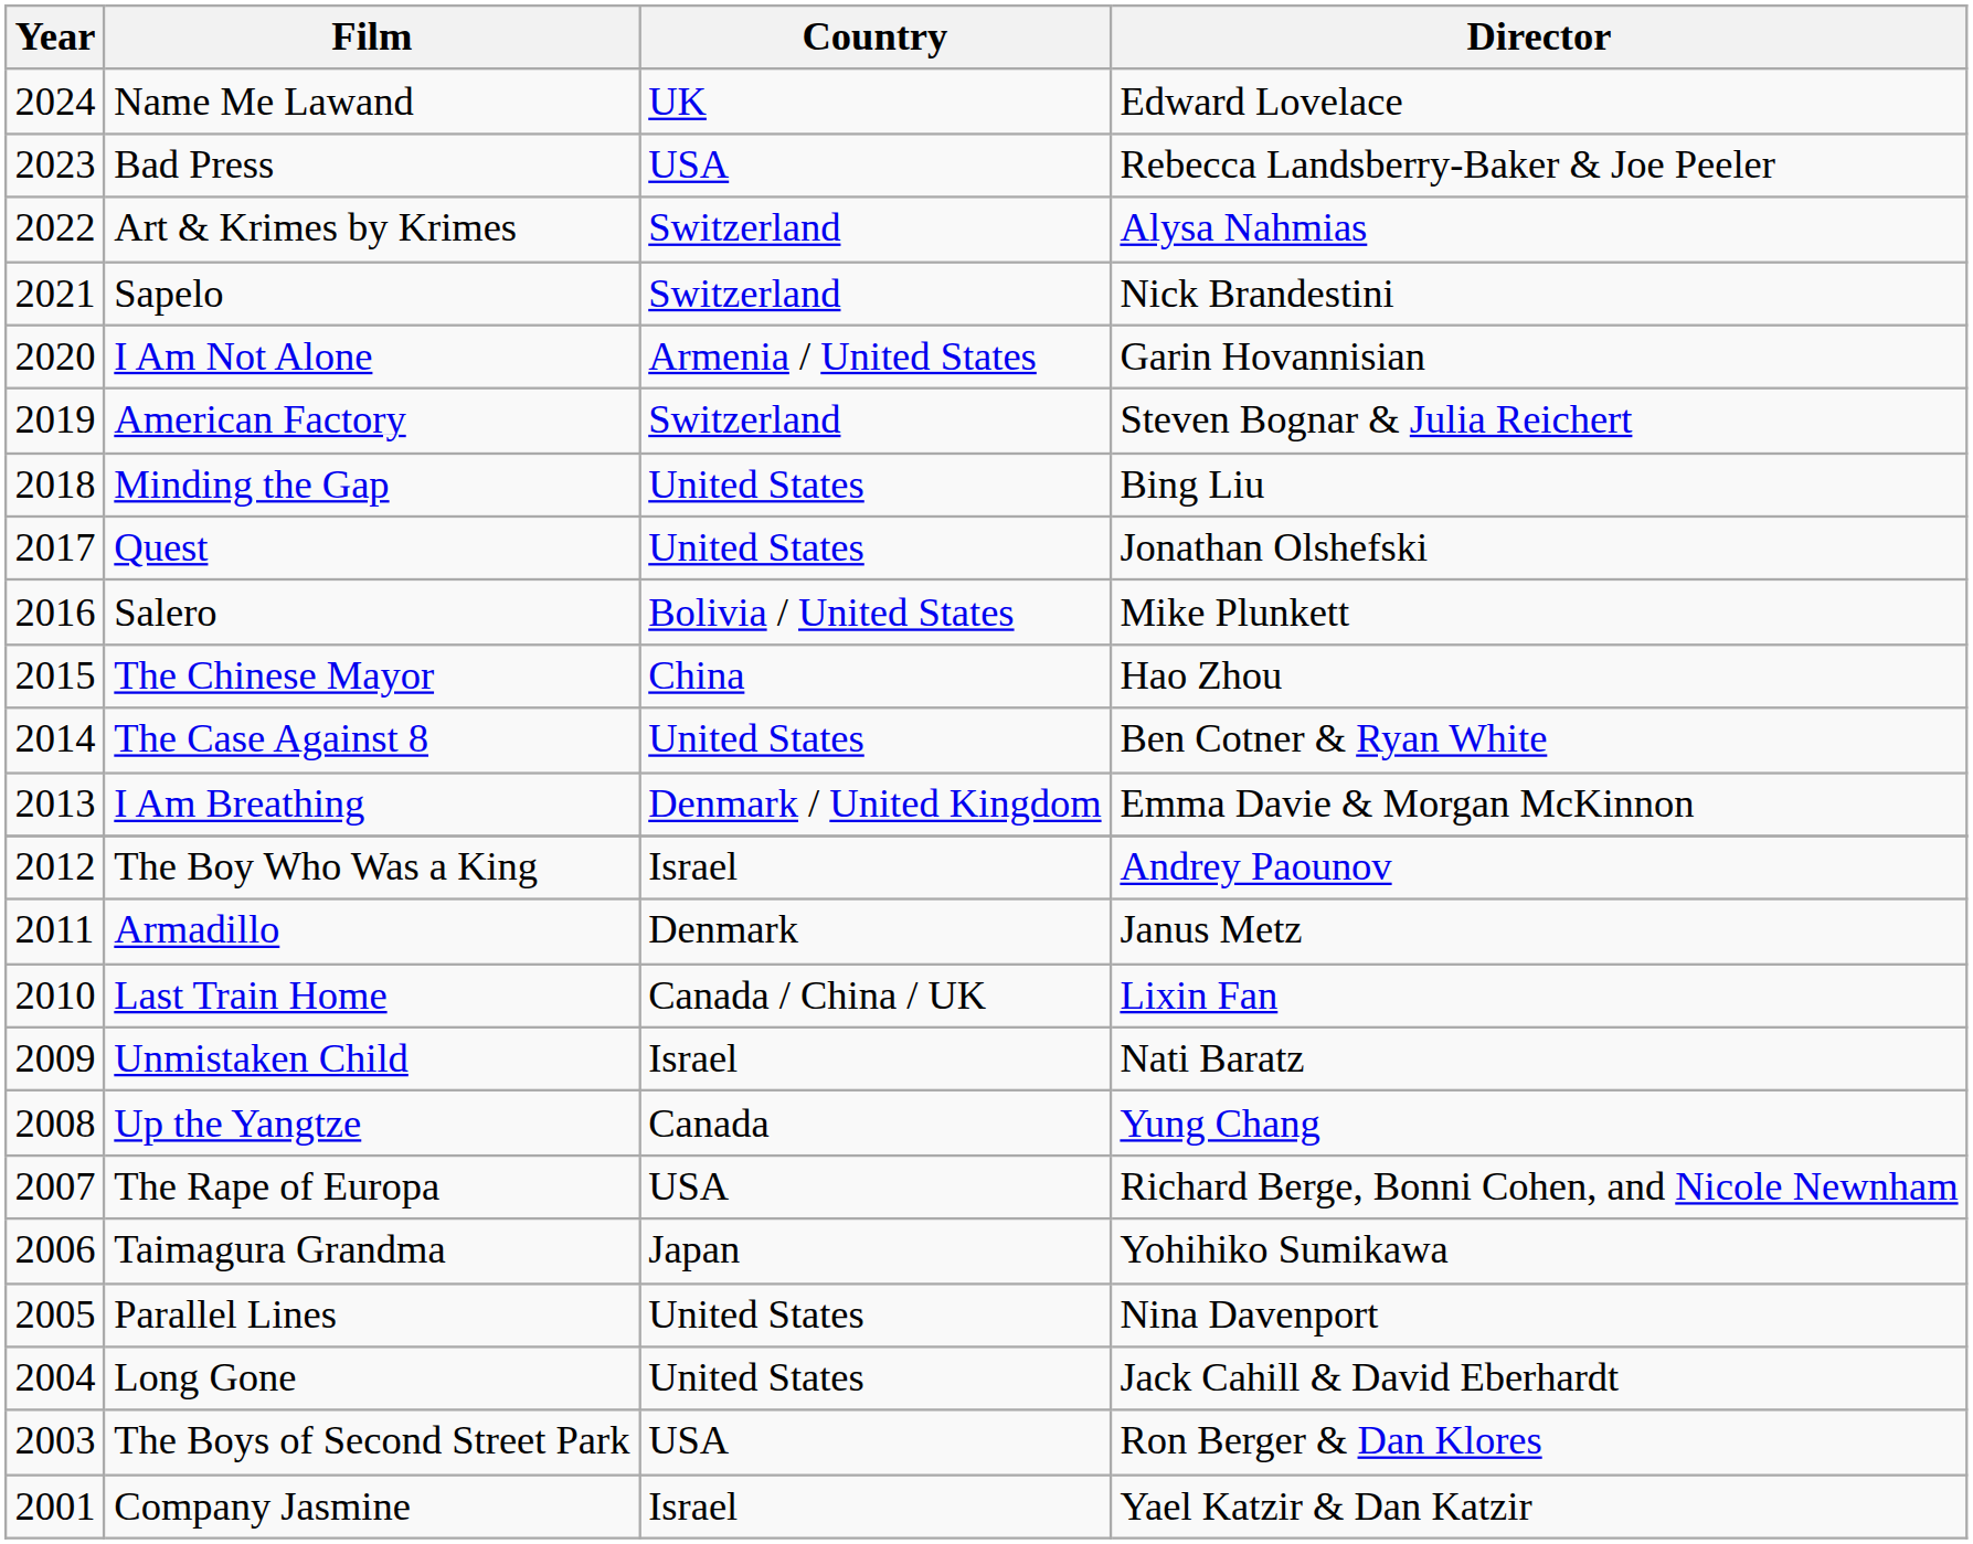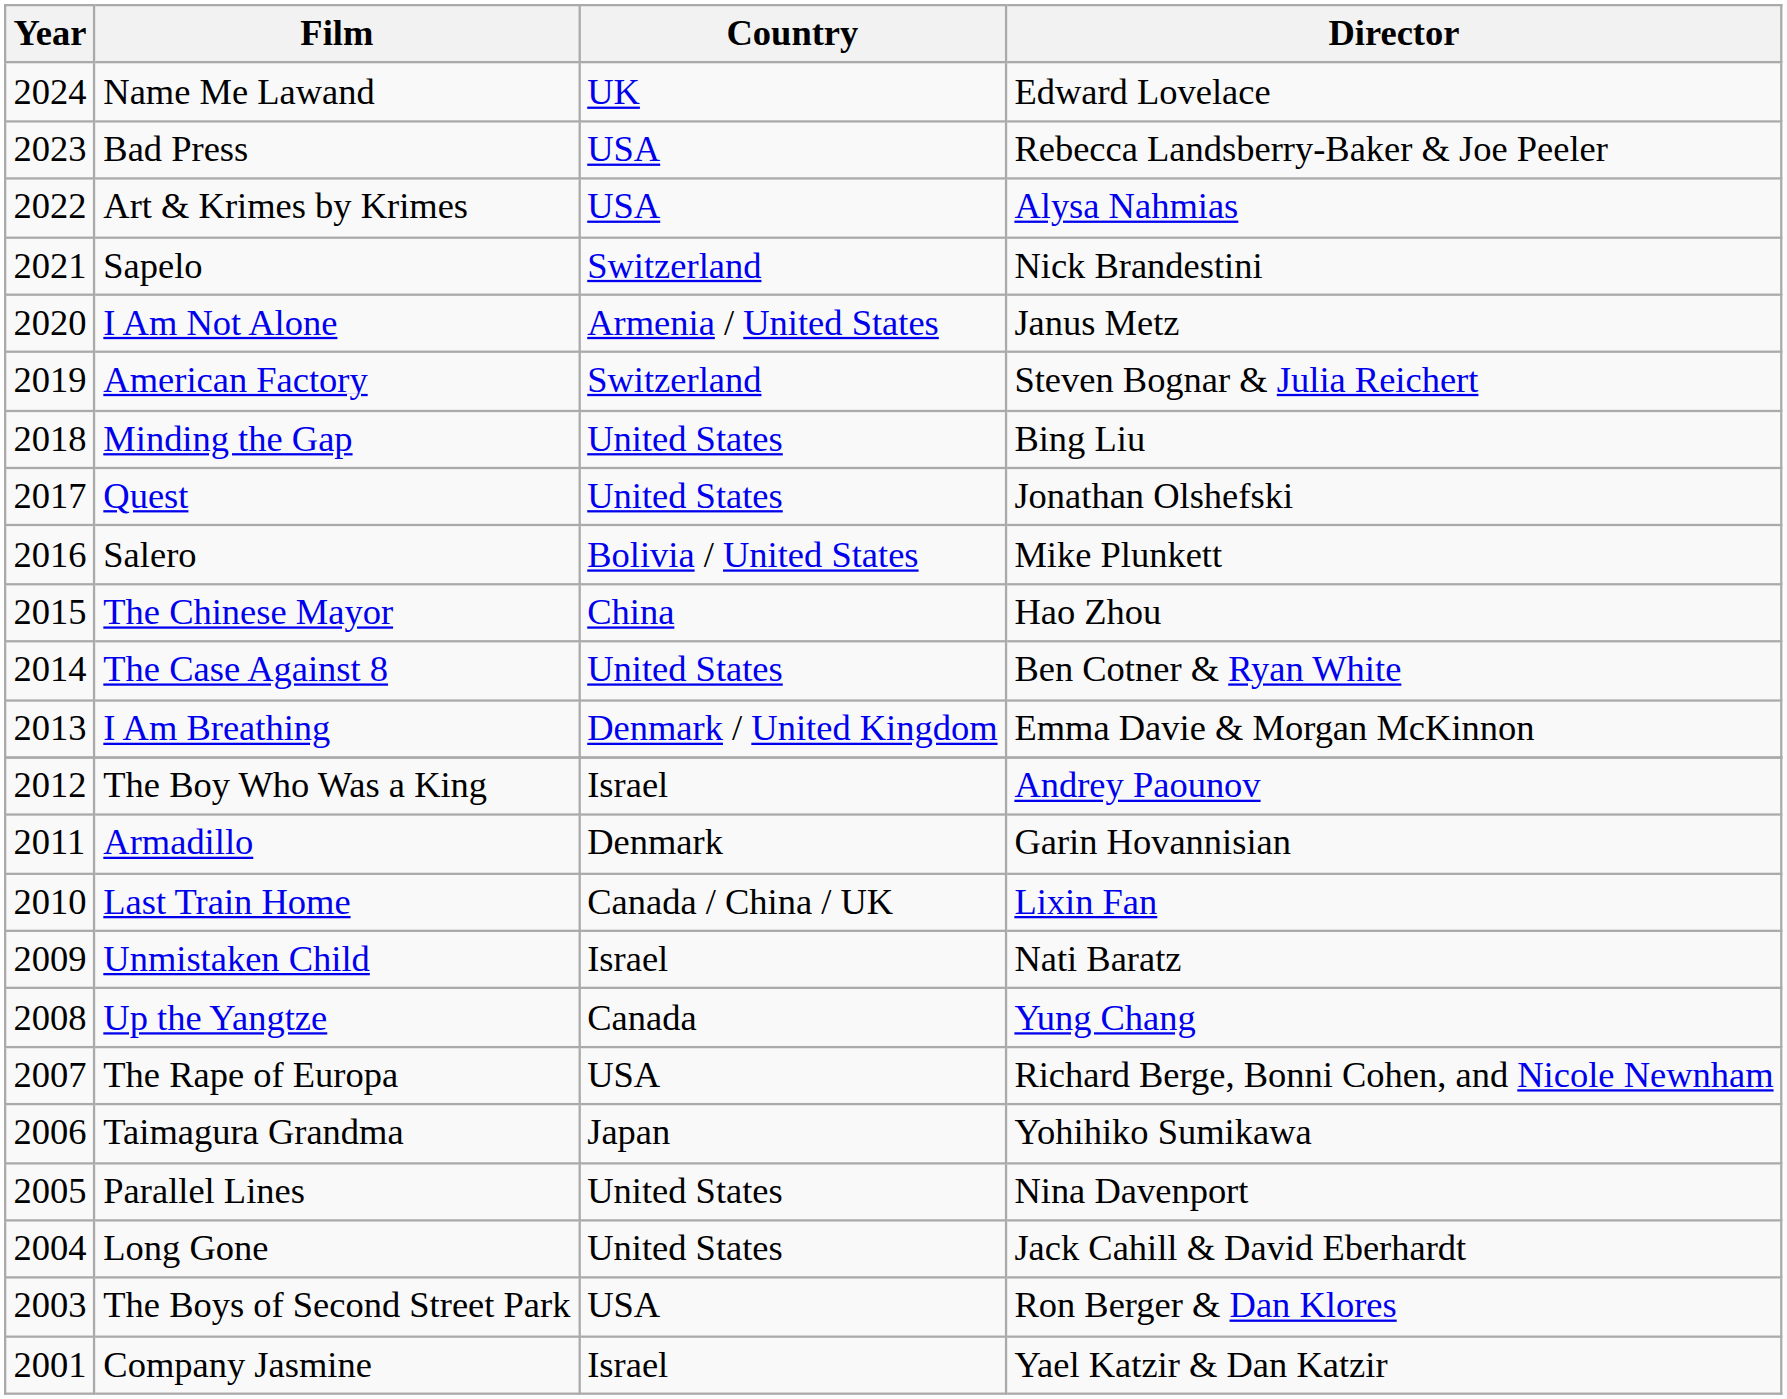 <table class="wikitable">
 <tr>
 <th>Year</th>
 <th><strong>Film</strong></th>
 <th>Country</th>
 <th>Director</th>
 </tr>
 <tr>
 <td>2024</td>
 <td>Name Me Lawand</td>
 <td><a href='#'>UK</a></td>
 <td>Edward Lovelace</td>
 </tr>
 <tr>
 <td>2023</td>
 <td>Bad Press</td>
 <td><a href='#'>USA</a></td>
 <td>Rebecca Landsberry-Baker & Joe Peeler</td>
 </tr>
 <tr>
 <td>2022</td>
 <td>Art & Krimes by Krimes</td>
-<td><a href='#'>Switzerland</a></td>
+<td><a href='#'>USA</a></td>
 <td><a href='#'>Alysa Nahmias</a></td>
 </tr>
 <tr>
 <td>2021</td>
 <td>Sapelo</td>
 <td><a href='#'>Switzerland</a></td>
 <td>Nick Brandestini</td>
 </tr>
 <tr>
 <td>2020</td>
 <td><a href='#'>I Am Not Alone</a></td>
 <td><a href='#'>Armenia</a> / <a href='#'>United States</a></td>
-<td>Garin Hovannisian</td>
+<td>Janus Metz</td>
 </tr>
 <tr>
 <td>2019</td>
 <td><a href='#'>American Factory</a></td>
 <td><a href='#'>Switzerland</a></td>
 <td>Steven Bognar & <a href='#'>Julia Reichert</a></td>
 </tr>
 <tr>
 <td>2018</td>
 <td><a href='#'>Minding the Gap</a></td>
 <td><a href='#'>United States</a></td>
 <td>Bing Liu</td>
 </tr>
 <tr>
 <td>2017</td>
 <td><a href='#'>Quest</a></td>
 <td><a href='#'>United States</a></td>
 <td>Jonathan Olshefski</td>
 </tr>
 <tr>
 <td>2016</td>
 <td>Salero</td>
 <td><a href='#'>Bolivia</a> / <a href='#'>United States</a></td>
 <td>Mike Plunkett</td>
 </tr>
 <tr>
 <td>2015</td>
 <td><a href='#'>The Chinese Mayor</a></td>
 <td><a href='#'>China</a></td>
 <td>Hao Zhou</td>
 </tr>
 <tr>
 <td>2014</td>
 <td><a href='#'>The Case Against 8</a></td>
 <td><a href='#'>United States</a></td>
 <td>Ben Cotner & <a href='#'>Ryan White</a></td>
 </tr>
 <tr>
 <td>2013</td>
 <td><a href='#'>I Am Breathing</a></td>
 <td><a href='#'>Denmark</a> / <a href='#'>United Kingdom</a></td>
 <td>Emma Davie & Morgan McKinnon</td>
 </tr>
 <tr>
 </tr>
 <tr>
 <td>2012</td>
 <td>The Boy Who Was a King</td>
 <td>Israel</td>
 <td><a href='#'>Andrey Paounov</a></td>
 </tr>
 <tr>
 <td>2011</td>
 <td><a href='#'>Armadillo</a></td>
 <td>Denmark</td>
-<td>Janus Metz</td>
+<td>Garin Hovannisian</td>
 </tr>
 <tr>
 <td>2010</td>
 <td><a href='#'>Last Train Home</a></td>
 <td>Canada / China / UK</td>
 <td><a href='#'>Lixin Fan</a></td>
 </tr>
 <tr>
 <td>2009</td>
 <td><a href='#'>Unmistaken Child</a></td>
 <td>Israel</td>
 <td>Nati Baratz</td>
 </tr>
 <tr>
 <td>2008</td>
 <td><a href='#'>Up the Yangtze</a></td>
 <td>Canada</td>
 <td><a href='#'>Yung Chang</a></td>
 </tr>
 <tr>
 <td>2007</td>
 <td>The Rape of Europa</td>
 <td>USA</td>
 <td>Richard Berge, Bonni Cohen, and <a href='#'>Nicole Newnham</a></td>
 </tr>
 <tr>
 <td>2006</td>
 <td>Taimagura Grandma</td>
 <td>Japan</td>
 <td>Yohihiko Sumikawa</td>
 </tr>
 <tr>
 <td>2005</td>
 <td>Parallel Lines</td>
 <td>United States</td>
 <td>Nina Davenport</td>
 </tr>
 <tr>
 <td>2004</td>
 <td>Long Gone</td>
 <td>United States</td>
 <td>Jack Cahill & David Eberhardt</td>
 </tr>
 <tr>
 <td>2003</td>
 <td>The Boys of Second Street Park</td>
 <td>USA</td>
 <td>Ron Berger & <a href='#'>Dan Klores</a></td>
 </tr>
 <tr>
 <td>2001</td>
 <td>Company Jasmine</td>
 <td>Israel</td>
 <td>Yael Katzir & Dan Katzir</td>
 </tr>
 </table>
